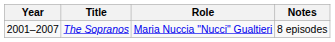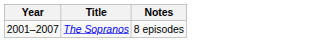 <table class="wikitable">
 <tr>
 <th>Year</th>
 <th>Title</th>
-<th>Role</th>
 <th>Notes</th>
 </tr>
 <tr>
 <td>2001–2007</td>
 <td><em><a href='#'>The Sopranos</a></em></td>
-<td><a href='#'>Maria Nuccia "Nucci" Gualtieri</a></td>
 <td>8 episodes</td>
 </tr>
 </table>
